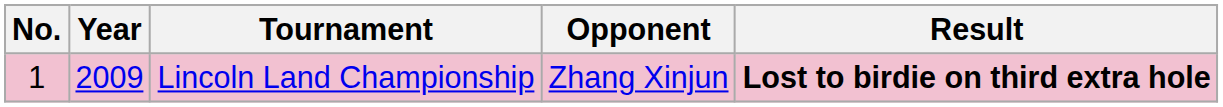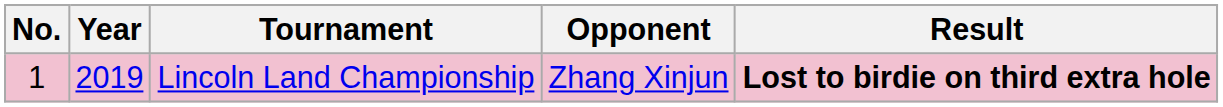 <table class="wikitable" style="font-size:95%;">
 <tr>
 <th>No.</th>
 <th>Year</th>
 <th>Tournament</th>
 <th>Opponent</th>
 <th>Result</th>
 </tr>
 <tr style="background:#F2C1D1;">
 <td align=center>1</td>
-<td><a href='#'>2009</a></td>
+<td><a href='#'>2019</a></td>
 <td><a href='#'>Lincoln Land Championship</a></td>
 <td> <a href='#'>Zhang Xinjun</a></td>
 <td><strong>Lost to birdie on third extra hole</strong></td>
 </tr>
 </table>
